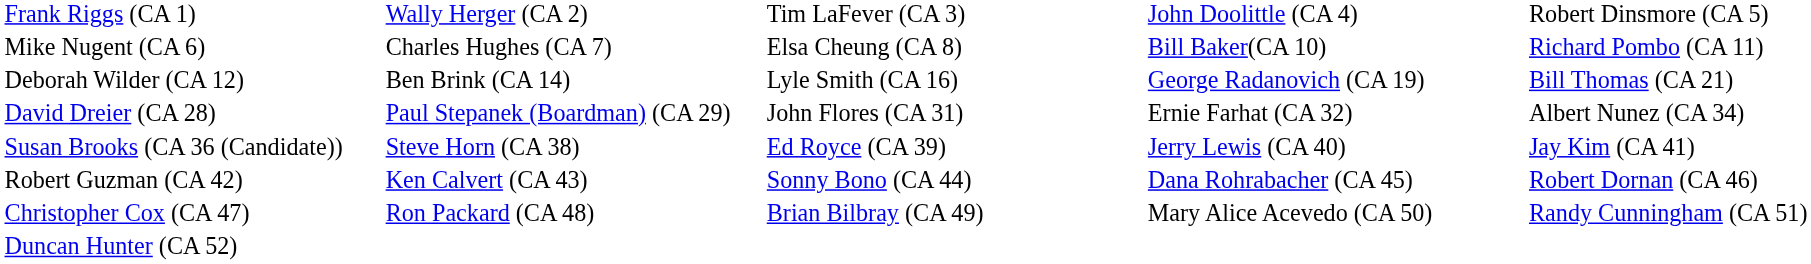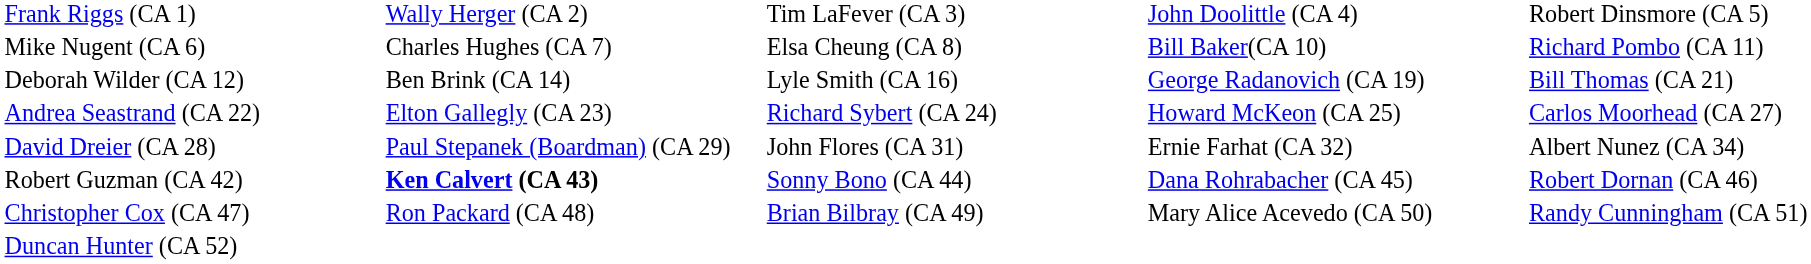 <table width="100%">
 <tr>
 <td width="20%"><a href='#'>Frank Riggs</a> (CA 1)</td>
 <td width="20%"><a href='#'>Wally Herger</a> (CA 2)</td>
 <td width="20%">Tim LaFever (CA 3)</td>
 <td width="20%"><a href='#'>John Doolittle</a> (CA 4)</td>
 <td width="20%">Robert Dinsmore (CA 5)</td>
 </tr>
 <tr>
 <td>Mike Nugent (CA 6)</td>
 <td>Charles Hughes (CA 7)</td>
 <td>Elsa Cheung (CA 8)</td>
 <td><a href='#'>Bill Baker</a>(CA 10)</td>
 <td><a href='#'>Richard Pombo</a> (CA 11)</td>
 </tr>
 <tr>
 <td>Deborah Wilder (CA 12)</td>
 <td>Ben Brink (CA 14)</td>
 <td>Lyle Smith (CA 16)</td>
 <td><a href='#'>George Radanovich</a> (CA 19)</td>
 <td><a href='#'>Bill Thomas</a> (CA 21)</td>
 </tr>
 <tr>
+<td><a href='#'>Andrea Seastrand</a> (CA 22)</td>
+<td><a href='#'>Elton Gallegly</a> (CA 23)</td>
+<td><a href='#'>Richard Sybert</a> (CA 24)</td>
+<td><a href='#'>Howard McKeon</a> (CA 25)</td>
+<td><a href='#'>Carlos Moorhead</a> (CA 27)</td>
+</tr>
+<tr>
 <td><a href='#'>David Dreier</a> (CA 28)</td>
 <td><a href='#'>Paul Stepanek (Boardman)</a> (CA 29)</td>
 <td>John Flores (CA 31)</td>
 <td>Ernie Farhat (CA 32)</td>
 <td>Albert Nunez (CA 34)</td>
 </tr>
 <tr>
-<td><a href='#'>Susan Brooks</a> (CA 36 (Candidate))</td>
-<td><a href='#'>Steve Horn</a> (CA 38)</td>
-<td><a href='#'>Ed Royce</a> (CA 39)</td>
-<td><a href='#'>Jerry Lewis</a> (CA 40)</td>
-<td><a href='#'>Jay Kim</a> (CA 41)</td>
-</tr>
-<tr>
 <td>Robert Guzman (CA 42)</td>
-<td><a href='#'>Ken Calvert</a> (CA 43)</td>
+<td><strong><a href='#'>Ken Calvert</a> (CA 43)</strong></td>
 <td><a href='#'>Sonny Bono</a> (CA 44)</td>
 <td><a href='#'>Dana Rohrabacher</a> (CA 45)</td>
 <td><a href='#'>Robert Dornan</a> (CA 46)</td>
 </tr>
 <tr>
 <td><a href='#'>Christopher Cox</a> (CA 47)</td>
 <td><a href='#'>Ron Packard</a> (CA 48)</td>
 <td><a href='#'>Brian Bilbray</a> (CA 49)</td>
 <td>Mary Alice Acevedo (CA 50)</td>
 <td><a href='#'>Randy Cunningham</a> (CA 51)</td>
 </tr>
 <tr>
 <td><a href='#'>Duncan Hunter</a> (CA 52)</td>
 </tr>
 </table>
